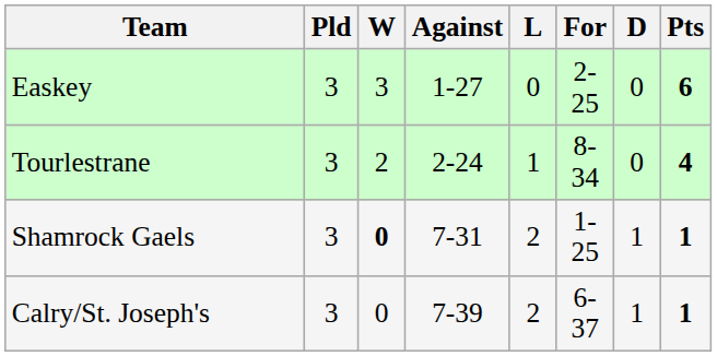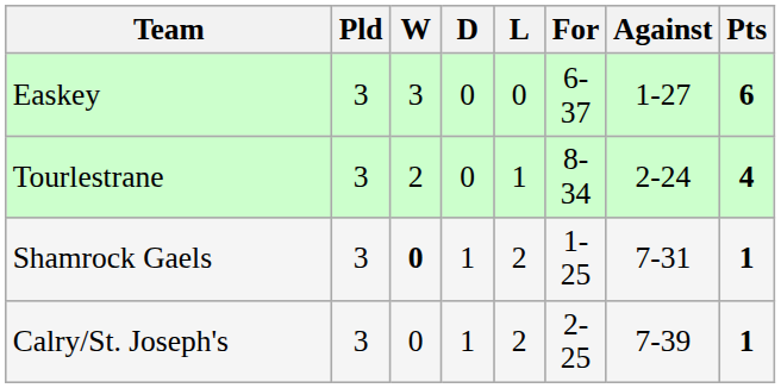 <table class="wikitable">
 <tr>
 <th width=165>Team</th>
 <th width=20>Pld</th>
 <th width=20>W</th>
-<th width=20>Against</th>
+<th width=20>D</th>
 <th width=20>L</th>
 <th width=20>For</th>
-<th width=20>D</th>
+<th width=20>Against</th>
 <th width=20>Pts</th>
 </tr>
 <tr align=center style="background:#ccffcc;">
 <td style="text-align:left;">Easkey</td>
 <td>3</td>
 <td>3</td>
+<td>0</td>
+<td>0</td>
+<td>6-37</td>
 <td>1-27</td>
-<td>0</td>
-<td>2-25</td>
-<td>0</td>
 <td><strong>6</strong></td>
 </tr>
 <tr align=center style="background:#ccffcc;">
 <td style="text-align:left;">Tourlestrane</td>
 <td>3</td>
 <td>2</td>
-<td>2-24</td>
+<td>0</td>
 <td>1</td>
 <td>8-34</td>
-<td>0</td>
+<td>2-24</td>
 <td><strong>4</strong></td>
 </tr>
 <tr align=center style="background:#f5f5f5;">
 <td style="text-align:left;">Shamrock Gaels</td>
 <td>3</td>
 <td><strong>0</strong></td>
-<td>7-31</td>
+<td>1</td>
 <td>2</td>
 <td>1-25</td>
-<td>1</td>
+<td>7-31</td>
 <td><strong>1</strong></td>
 </tr>
 <tr align=center style="background:#f5f5f5;">
 <td style="text-align:left;">Calry/St. Joseph's</td>
 <td>3</td>
 <td>0</td>
+<td>1</td>
+<td>2</td>
+<td>2-25</td>
 <td>7-39</td>
-<td>2</td>
-<td>6-37</td>
-<td>1</td>
 <td><strong>1</strong></td>
 </tr>
 </table>
